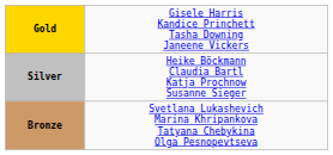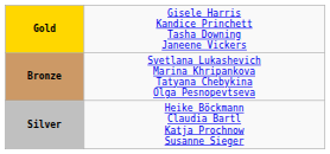 <table class="wikitable" style="text-align:center; " width="35%">
 <tr>
 <td bgcolor="gold"><strong>Gold</strong></td>
 <td><a href='#'>Gisele Harris</a><br><a href='#'>Kandice Princhett</a><br><a href='#'>Tasha Downing</a><br><a href='#'>Janeene Vickers</a><br>  <small><em></em></small></td>
 </tr>
 <tr>
+<td bgcolor="CC9966"><strong>Bronze</strong></td>
+<td><a href='#'>Svetlana Lukashevich</a><br><a href='#'>Marina Khripankova</a><br><a href='#'>Tatyana Chebykina</a><br><a href='#'>Olga Pesnopevtseva</a><br>  <small><em></em></small></td>
+</tr>
+<tr>
 <td bgcolor="silver"><strong>Silver</strong></td>
 <td><a href='#'>Heike Böckmann</a><br><a href='#'>Claudia Bartl</a><br><a href='#'>Katja Prochnow</a><br><a href='#'>Susanne Sieger</a><br>  <small><em></em></small></td>
 </tr>
-<tr>
-<td bgcolor="CC9966"><strong>Bronze</strong></td>
-<td><a href='#'>Svetlana Lukashevich</a><br><a href='#'>Marina Khripankova</a><br><a href='#'>Tatyana Chebykina</a><br><a href='#'>Olga Pesnopevtseva</a><br>  <small><em></em></small></td>
-</tr>
 </table>
